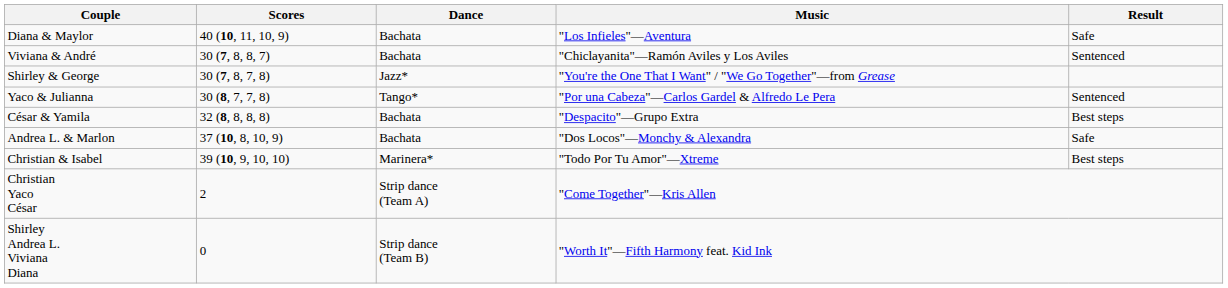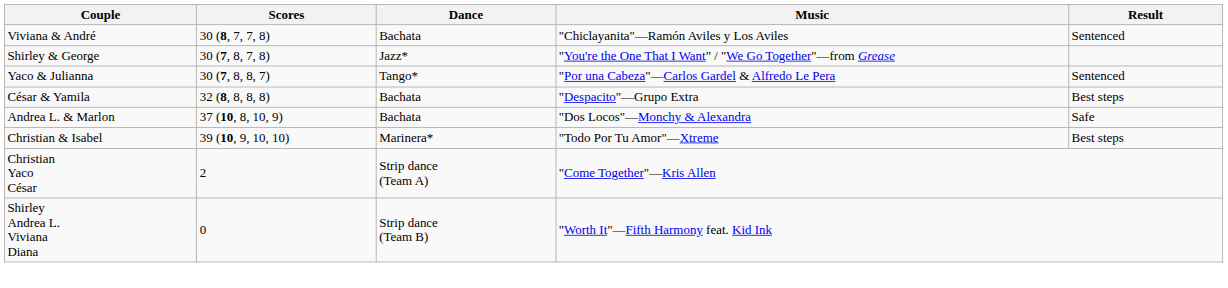 <table class="wikitable sortable" style="width:95%;">
 <tr>
 <th style="width:15%;">Couple</th>
 <th style="width:14%;">Scores</th>
 <th style="width:14%;">Dance</th>
 <th style="width:40%;">Music</th>
 <th style="width:12%;">Result</th>
 </tr>
 <tr>
-<td>Diana & Maylor</td>
-<td>40 (<strong>10</strong>, 11, 10, 9)</td>
-<td>Bachata</td>
-<td>"<a href='#'>Los Infieles</a>"—<a href='#'>Aventura</a></td>
-<td>Safe</td>
-</tr>
-<tr>
 <td>Viviana & André</td>
-<td>30 (<strong>7</strong>, 8, 8, 7)</td>
+<td>30 (<strong>8</strong>, 7, 7, 8)</td>
 <td>Bachata</td>
 <td>"Chiclayanita"—Ramón Aviles y Los Aviles</td>
 <td>Sentenced</td>
 </tr>
 <tr>
 <td>Shirley & George</td>
 <td>30 (<strong>7</strong>, 8, 7, 8)</td>
 <td>Jazz*</td>
 <td>"<a href='#'>You're the One That I Want</a>" / "<a href='#'>We Go Together</a>"—from <a href='#'><em>Grease</em></a></td>
 <td></td>
 </tr>
 <tr>
 <td>Yaco & Julianna</td>
-<td>30 (<strong>8</strong>, 7, 7, 8)</td>
+<td>30 (<strong>7</strong>, 8, 8, 7)</td>
 <td>Tango*</td>
 <td>"<a href='#'>Por una Cabeza</a>"—<a href='#'>Carlos Gardel</a> & <a href='#'>Alfredo Le Pera</a></td>
 <td>Sentenced</td>
 </tr>
 <tr>
 <td>César & Yamila</td>
 <td>32 (<strong>8</strong>, 8, 8, 8)</td>
 <td>Bachata</td>
 <td>"<a href='#'>Despacito</a>"—Grupo Extra</td>
 <td>Best steps</td>
 </tr>
 <tr>
 <td>Andrea L. & Marlon</td>
 <td>37 (<strong>10</strong>, 8, 10, 9)</td>
 <td>Bachata</td>
 <td>"Dos Locos"—<a href='#'>Monchy & Alexandra</a></td>
 <td>Safe</td>
 </tr>
 <tr>
 <td>Christian & Isabel</td>
 <td>39 (<strong>10</strong>, 9, 10, 10)</td>
 <td>Marinera*</td>
 <td>"Todo Por Tu Amor"—<a href='#'>Xtreme</a></td>
 <td>Best steps</td>
 </tr>
 <tr>
 <td>Christian<br>Yaco<br>César</td>
 <td>2</td>
 <td>Strip dance<br>(Team A)</td>
 <td colspan="2">"<a href='#'>Come Together</a>"—<a href='#'>Kris Allen</a></td>
 </tr>
 <tr>
 <td>Shirley<br>Andrea L.<br>Viviana<br>Diana</td>
 <td>0</td>
 <td>Strip dance<br>(Team B)</td>
 <td colspan="2">"<a href='#'>Worth It</a>"—<a href='#'>Fifth Harmony</a> feat. <a href='#'>Kid Ink</a></td>
 </tr>
 </table>
